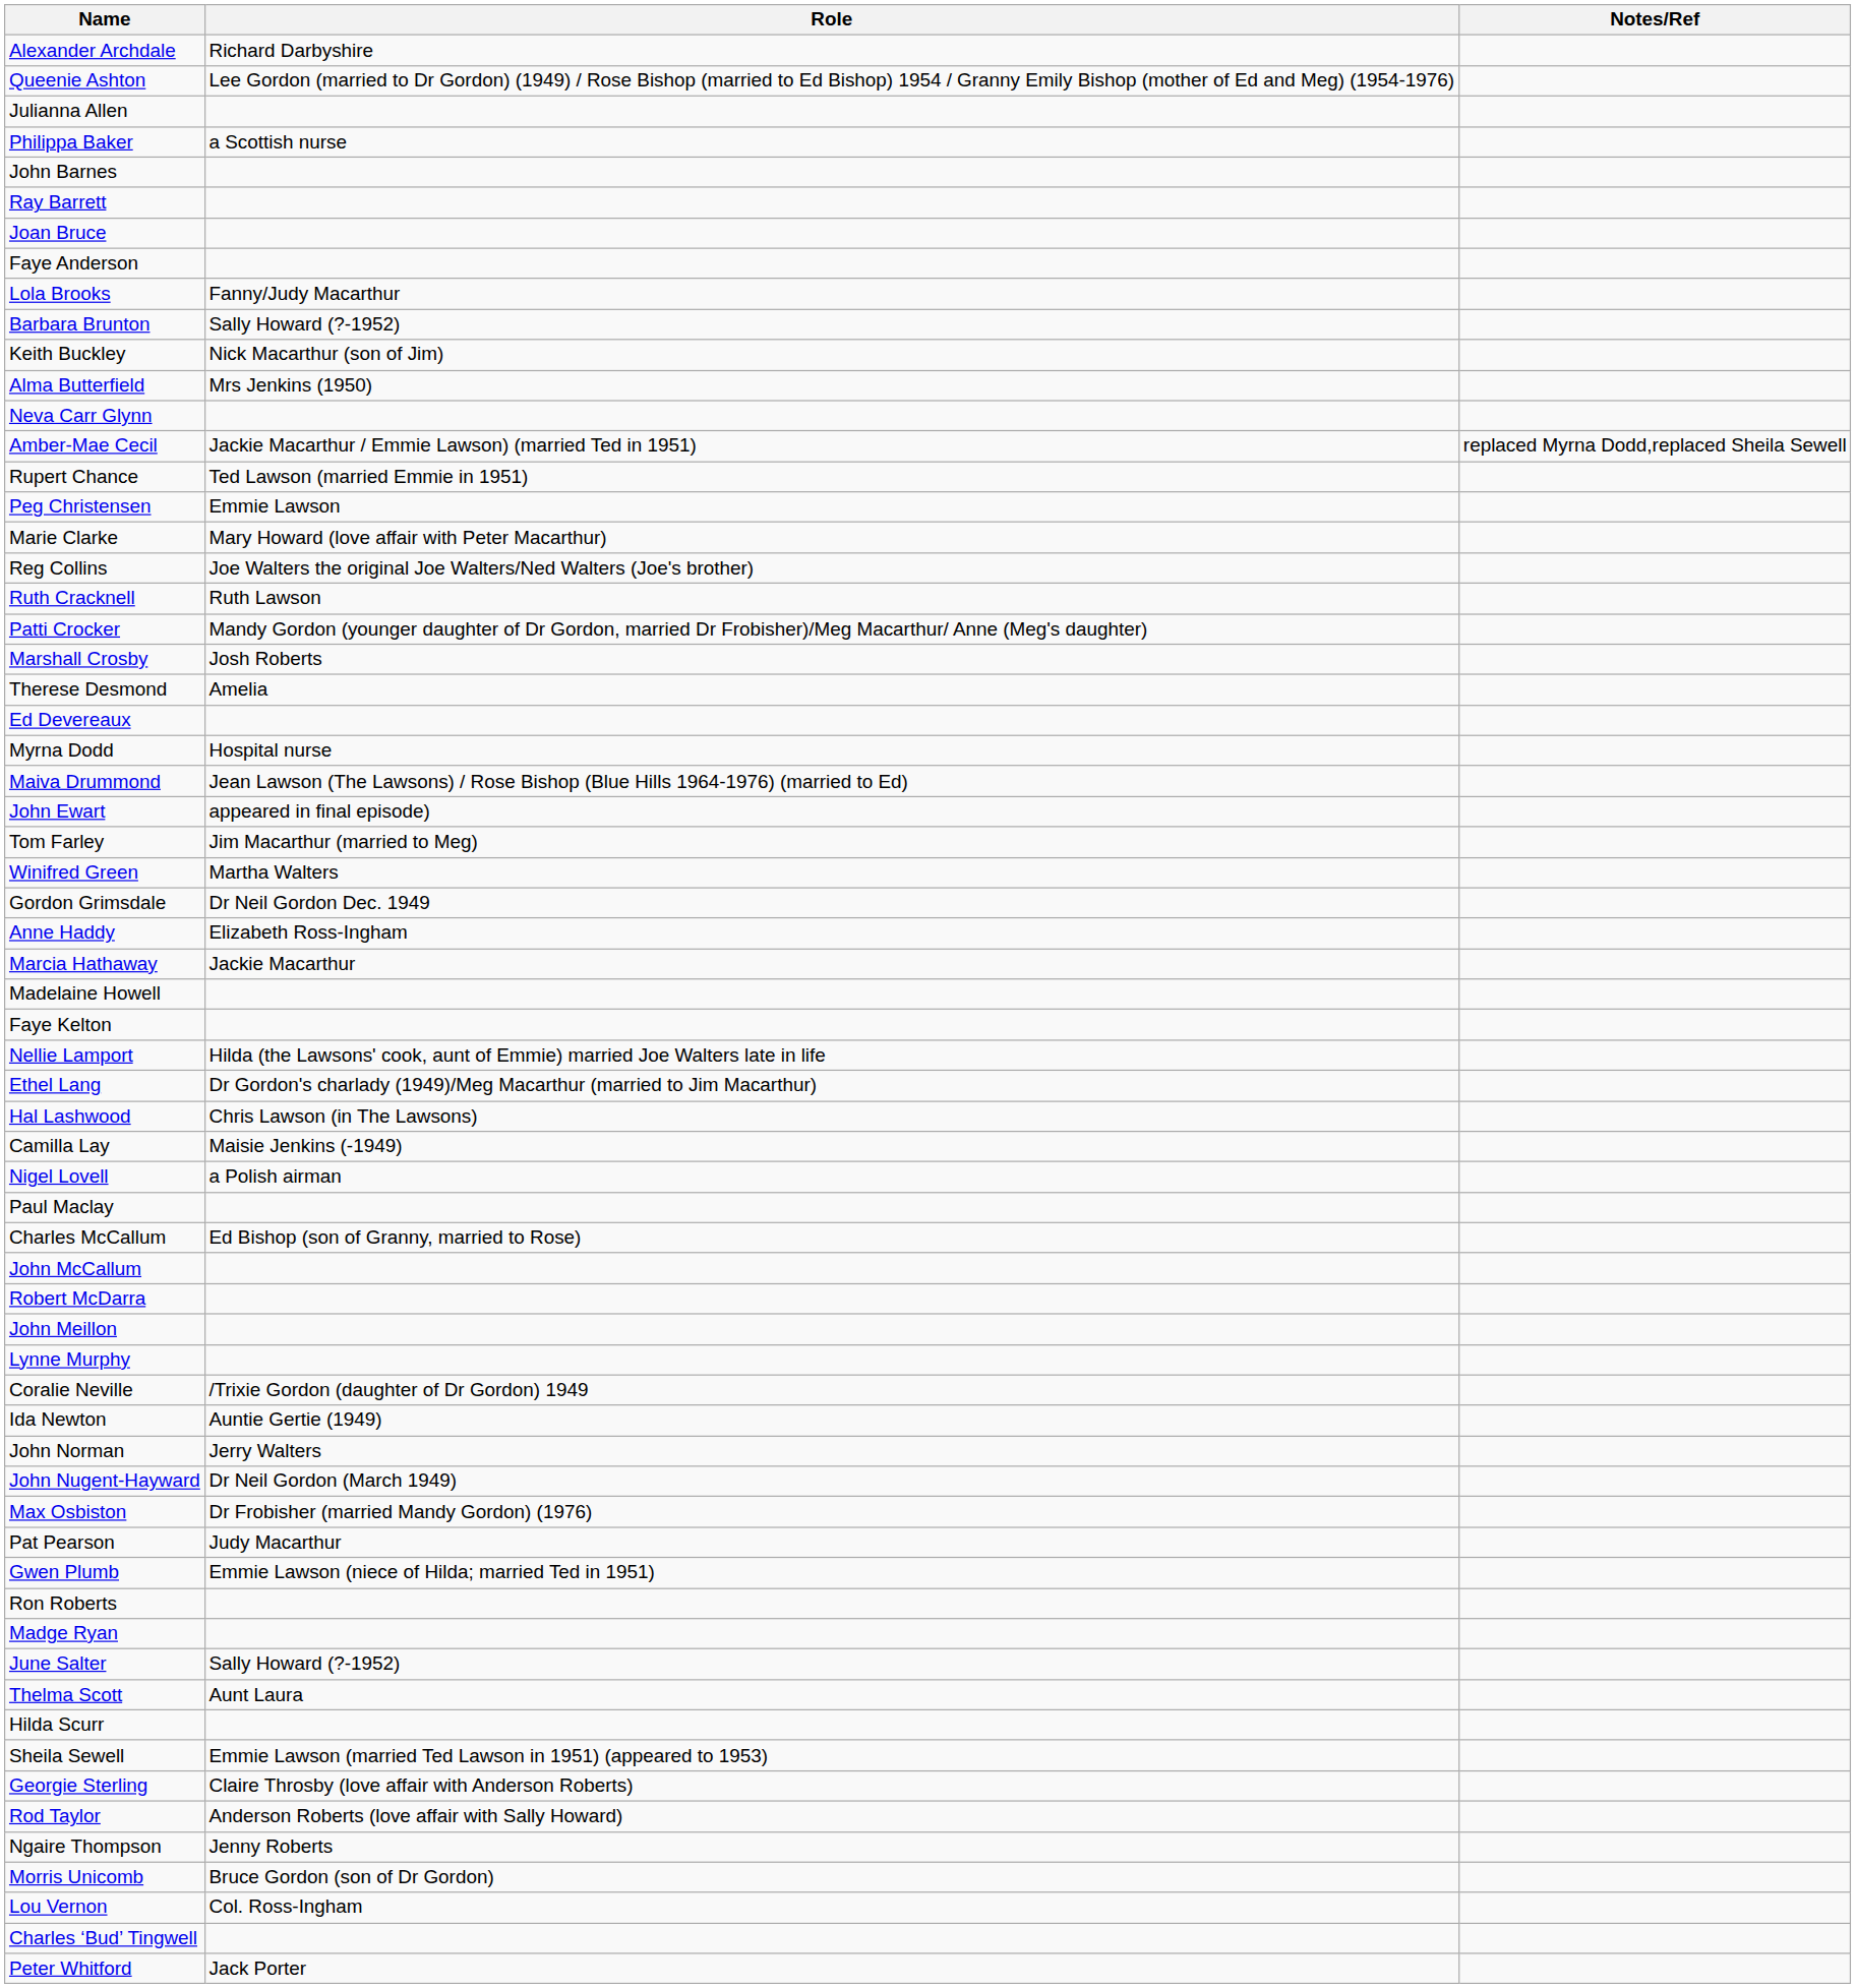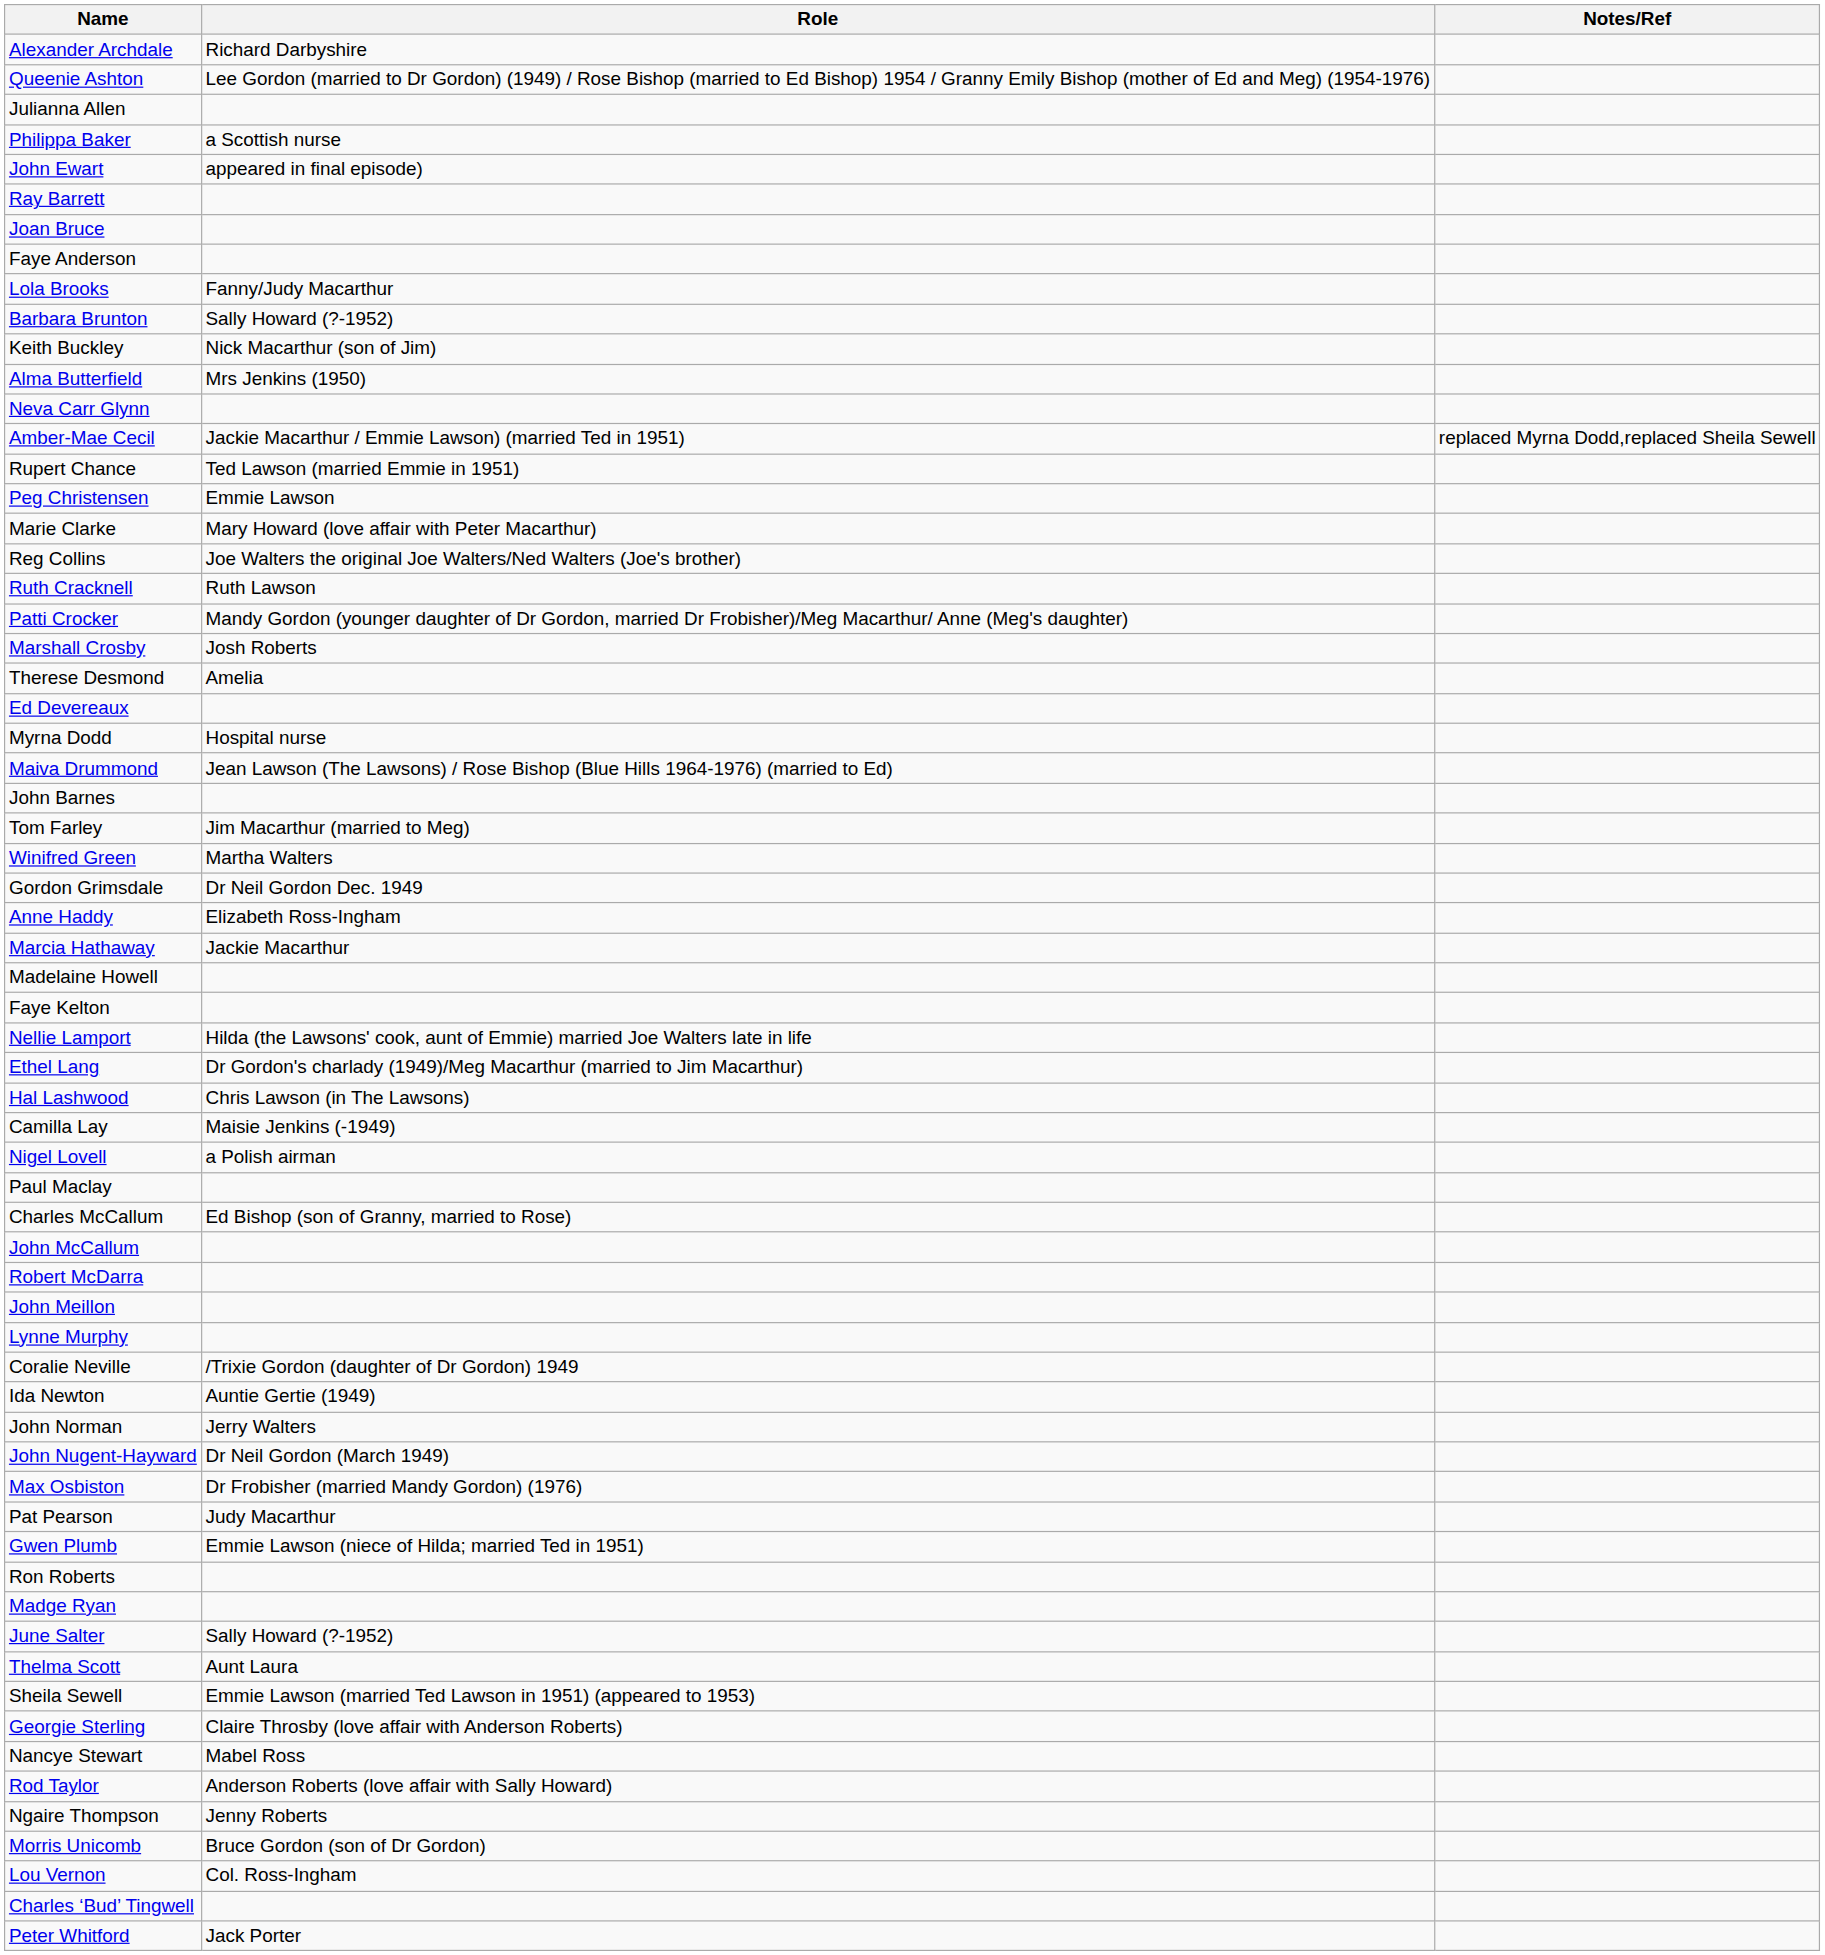 <table class="wikitable sortable">
 <tr>
 <th>Name</th>
 <th>Role</th>
 <th>Notes/Ref</th>
 </tr>
 <tr>
 <td><a href='#'>Alexander Archdale</a></td>
 <td>Richard Darbyshire</td>
 <td></td>
 </tr>
 <tr>
 <td><a href='#'>Queenie Ashton</a></td>
 <td>Lee Gordon (married to Dr Gordon) (1949) / Rose Bishop (married to Ed Bishop) 1954 / Granny Emily Bishop (mother of Ed and Meg) (1954-1976)</td>
 <td></td>
 </tr>
 <tr>
 <td>Julianna Allen</td>
 <td></td>
 <td></td>
 </tr>
 <tr>
 <td><a href='#'>Philippa Baker</a></td>
 <td>a Scottish nurse</td>
 <td></td>
 </tr>
 <tr>
-<td>John Barnes</td>
-<td></td>
+<td><a href='#'>John Ewart</a></td>
+<td>appeared in final episode)</td>
 <td></td>
 </tr>
 <tr>
 <td><a href='#'>Ray Barrett</a></td>
 <td></td>
 <td></td>
 </tr>
 <tr>
 <td><a href='#'>Joan Bruce</a></td>
 <td></td>
 <td></td>
 </tr>
 <tr>
 <td>Faye Anderson</td>
 <td></td>
 <td></td>
 </tr>
 <tr>
 <td><a href='#'>Lola Brooks</a></td>
 <td>Fanny/Judy Macarthur</td>
 <td></td>
 </tr>
 <tr>
 <td><a href='#'>Barbara Brunton</a></td>
 <td>Sally Howard (?-1952)</td>
 <td></td>
 </tr>
 <tr>
 <td>Keith Buckley</td>
 <td>Nick Macarthur (son of Jim)</td>
 <td></td>
 </tr>
 <tr>
 <td><a href='#'>Alma Butterfield</a></td>
 <td>Mrs Jenkins (1950)</td>
 <td></td>
 </tr>
 <tr>
 <td><a href='#'>Neva Carr Glynn</a></td>
 <td></td>
 <td></td>
 </tr>
 <tr>
 <td><a href='#'>Amber-Mae Cecil</a></td>
 <td>Jackie Macarthur / Emmie Lawson) (married Ted in 1951)</td>
 <td>replaced Myrna Dodd,replaced Sheila Sewell</td>
 </tr>
 <tr>
 <td>Rupert Chance</td>
 <td>Ted Lawson (married Emmie in 1951)</td>
 <td></td>
 </tr>
 <tr>
 <td><a href='#'>Peg Christensen</a></td>
 <td>Emmie Lawson</td>
 <td></td>
 </tr>
 <tr>
 <td>Marie Clarke</td>
 <td>Mary Howard (love affair with Peter Macarthur)</td>
 <td></td>
 </tr>
 <tr>
 <td>Reg Collins</td>
 <td>Joe Walters the original Joe Walters/Ned Walters (Joe's brother)</td>
 <td></td>
 </tr>
 <tr>
 <td><a href='#'>Ruth Cracknell</a></td>
 <td>Ruth Lawson</td>
 <td></td>
 </tr>
 <tr>
 <td><a href='#'>Patti Crocker</a></td>
 <td>Mandy Gordon (younger daughter of Dr Gordon, married Dr Frobisher)/Meg Macarthur/ Anne (Meg's daughter)</td>
 <td></td>
 </tr>
 <tr>
 <td><a href='#'>Marshall Crosby</a></td>
 <td>Josh Roberts</td>
 <td></td>
 </tr>
 <tr>
 <td>Therese Desmond</td>
 <td>Amelia</td>
 <td></td>
 </tr>
 <tr>
 <td><a href='#'>Ed Devereaux</a></td>
 <td></td>
 <td></td>
 </tr>
 <tr>
 <td>Myrna Dodd</td>
 <td>Hospital nurse</td>
 <td></td>
 </tr>
 <tr>
 <td><a href='#'>Maiva Drummond</a></td>
 <td>Jean Lawson (The Lawsons) / Rose Bishop (Blue Hills 1964-1976) (married to Ed)</td>
 <td></td>
 </tr>
 <tr>
-<td><a href='#'>John Ewart</a></td>
-<td>appeared in final episode)</td>
+<td>John Barnes</td>
+<td></td>
 <td></td>
 </tr>
 <tr>
 <td>Tom Farley</td>
 <td>Jim Macarthur (married to Meg)</td>
 <td></td>
 </tr>
 <tr>
 <td><a href='#'>Winifred Green</a></td>
 <td>Martha Walters</td>
 <td></td>
 </tr>
 <tr>
 <td>Gordon Grimsdale</td>
 <td>Dr Neil Gordon Dec. 1949</td>
 <td></td>
 </tr>
 <tr>
 <td><a href='#'>Anne Haddy</a></td>
 <td>Elizabeth Ross-Ingham</td>
 <td></td>
 </tr>
 <tr>
 <td><a href='#'>Marcia Hathaway</a></td>
 <td>Jackie Macarthur</td>
 <td></td>
 </tr>
 <tr>
 <td>Madelaine Howell</td>
 <td></td>
 <td></td>
 </tr>
 <tr>
 <td>Faye Kelton</td>
 <td></td>
 <td></td>
 </tr>
 <tr>
 <td><a href='#'>Nellie Lamport</a></td>
 <td>Hilda (the Lawsons' cook, aunt of Emmie) married Joe Walters late in life</td>
 <td></td>
 </tr>
 <tr>
 <td><a href='#'>Ethel Lang</a></td>
 <td>Dr Gordon's charlady (1949)/Meg Macarthur (married to Jim Macarthur)</td>
 <td></td>
 </tr>
 <tr>
 <td><a href='#'>Hal Lashwood</a></td>
 <td>Chris Lawson (in The Lawsons)</td>
 <td></td>
 </tr>
 <tr>
 <td>Camilla Lay</td>
 <td>Maisie Jenkins (-1949)</td>
 <td></td>
 </tr>
 <tr>
 <td><a href='#'>Nigel Lovell</a></td>
 <td>a Polish airman</td>
 <td></td>
 </tr>
 <tr>
 <td>Paul Maclay</td>
 <td></td>
 <td></td>
 </tr>
 <tr>
 <td>Charles McCallum</td>
 <td>Ed Bishop (son of Granny, married to Rose)</td>
 <td></td>
 </tr>
 <tr>
 <td><a href='#'>John McCallum</a></td>
 <td></td>
 <td></td>
 </tr>
 <tr>
 <td><a href='#'>Robert McDarra</a></td>
 <td></td>
 <td></td>
 </tr>
 <tr>
 <td><a href='#'>John Meillon</a></td>
 <td></td>
 <td></td>
 </tr>
 <tr>
 <td><a href='#'>Lynne Murphy</a></td>
 <td></td>
 <td></td>
 </tr>
 <tr>
 <td>Coralie Neville</td>
 <td>/Trixie Gordon (daughter of Dr Gordon) 1949</td>
 <td></td>
 </tr>
 <tr>
 <td>Ida Newton</td>
 <td>Auntie Gertie (1949)</td>
 <td></td>
 </tr>
 <tr>
 <td>John Norman</td>
 <td>Jerry Walters</td>
 <td></td>
 </tr>
 <tr>
 <td><a href='#'>John Nugent-Hayward</a></td>
 <td>Dr Neil Gordon (March 1949)</td>
 <td></td>
 </tr>
 <tr>
 <td><a href='#'>Max Osbiston</a></td>
 <td>Dr Frobisher (married Mandy Gordon) (1976)</td>
 <td></td>
 </tr>
 <tr>
 <td>Pat Pearson</td>
 <td>Judy Macarthur</td>
 <td></td>
 </tr>
 <tr>
 <td><a href='#'>Gwen Plumb</a></td>
 <td>Emmie Lawson (niece of Hilda; married Ted in 1951)</td>
 <td></td>
 </tr>
 <tr>
 <td>Ron Roberts</td>
 <td></td>
 <td></td>
 </tr>
 <tr>
 <td><a href='#'>Madge Ryan</a></td>
 <td></td>
 <td></td>
 </tr>
 <tr>
 <td><a href='#'>June Salter</a></td>
 <td>Sally Howard (?-1952)</td>
 <td></td>
 </tr>
 <tr>
 <td><a href='#'>Thelma Scott</a></td>
 <td>Aunt Laura</td>
 <td></td>
 </tr>
 <tr>
-<td>Hilda Scurr</td>
-<td></td>
-<td></td>
-</tr>
-<tr>
 <td>Sheila Sewell</td>
 <td>Emmie Lawson (married Ted Lawson in 1951) (appeared to 1953)</td>
 <td></td>
 </tr>
 <tr>
 <td><a href='#'>Georgie Sterling</a></td>
 <td>Claire Throsby (love affair with Anderson Roberts)</td>
+<td></td>
+</tr>
+<tr>
+<td>Nancye Stewart</td>
+<td>Mabel Ross</td>
 <td></td>
 </tr>
 <tr>
 <td><a href='#'>Rod Taylor</a></td>
 <td>Anderson Roberts (love affair with Sally Howard)</td>
 <td></td>
 </tr>
 <tr>
 <td>Ngaire Thompson</td>
 <td>Jenny Roberts</td>
 <td></td>
 </tr>
 <tr>
 <td><a href='#'>Morris Unicomb</a></td>
 <td>Bruce Gordon (son of Dr Gordon)</td>
 <td></td>
 </tr>
 <tr>
 <td><a href='#'>Lou Vernon</a></td>
 <td>Col. Ross-Ingham</td>
 <td></td>
 </tr>
 <tr>
 <td><a href='#'>Charles ‘Bud’ Tingwell</a></td>
 <td></td>
 <td></td>
 </tr>
 <tr>
 <td><a href='#'>Peter Whitford</a></td>
 <td>Jack Porter</td>
 <td></td>
 </tr>
 </table>
